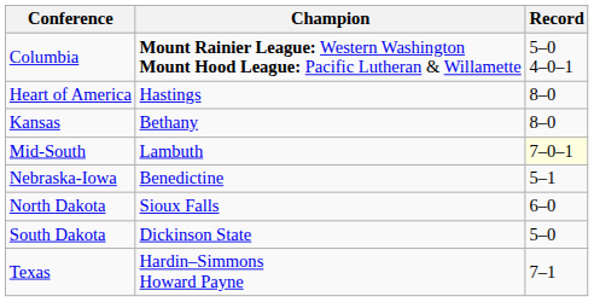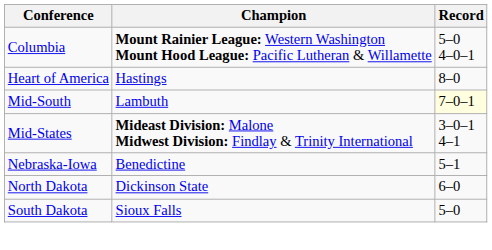 <table class="wikitable">
 <tr>
 <th>Conference</th>
 <th>Champion</th>
 <th>Record</th>
 </tr>
 <tr>
 <td><a href='#'>Columbia</a></td>
 <td><strong>Mount Rainier League:</strong> <a href='#'>Western Washington</a><br><strong>Mount Hood League:</strong> <a href='#'>Pacific Lutheran</a> & <a href='#'>Willamette</a></td>
 <td>5–0<br>4–0–1</td>
 </tr>
 <tr>
 <td><a href='#'>Heart of America</a></td>
 <td><a href='#'>Hastings</a></td>
 <td>8–0</td>
 </tr>
 <tr>
-<td><a href='#'>Kansas</a></td>
-<td><a href='#'>Bethany</a></td>
-<td>8–0</td>
-</tr>
-<tr>
 <td><a href='#'>Mid-South</a></td>
 <td><a href='#'>Lambuth</a></td>
 <td style="background: lightyellow;">7–0–1</td>
+</tr>
+<tr>
+<td><a href='#'>Mid-States</a></td>
+<td><strong>Mideast Division:</strong> <a href='#'>Malone</a><br><strong>Midwest Division:</strong> <a href='#'>Findlay</a> & <a href='#'>Trinity International</a></td>
+<td>3–0–1<br>4–1</td>
 </tr>
 <tr>
 <td><a href='#'>Nebraska-Iowa</a></td>
 <td><a href='#'>Benedictine</a></td>
 <td>5–1</td>
 </tr>
 <tr>
 <td><a href='#'>North Dakota</a></td>
-<td><a href='#'>Sioux Falls</a></td>
+<td><a href='#'>Dickinson State</a></td>
 <td>6–0</td>
 </tr>
 <tr>
 <td><a href='#'>South Dakota</a></td>
-<td><a href='#'>Dickinson State</a></td>
+<td><a href='#'>Sioux Falls</a></td>
 <td>5–0</td>
 </tr>
-<tr>
-<td><a href='#'>Texas</a></td>
-<td><a href='#'>Hardin–Simmons</a><br><a href='#'>Howard Payne</a></td>
-<td>7–1</td>
-</tr>
 </table>
